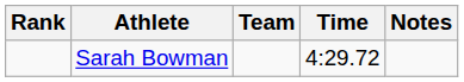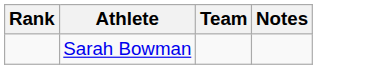 <table class="wikitable sortable">
 <tr>
 <th>Rank</th>
 <th>Athlete</th>
 <th>Team</th>
-<th>Time</th>
 <th>Notes</th>
 </tr>
 <tr>
 <td align=center></td>
 <td><a href='#'>Sarah Bowman</a></td>
 <td></td>
-<td>4:29.72</td>
 <td></td>
 </tr>
 </table>
